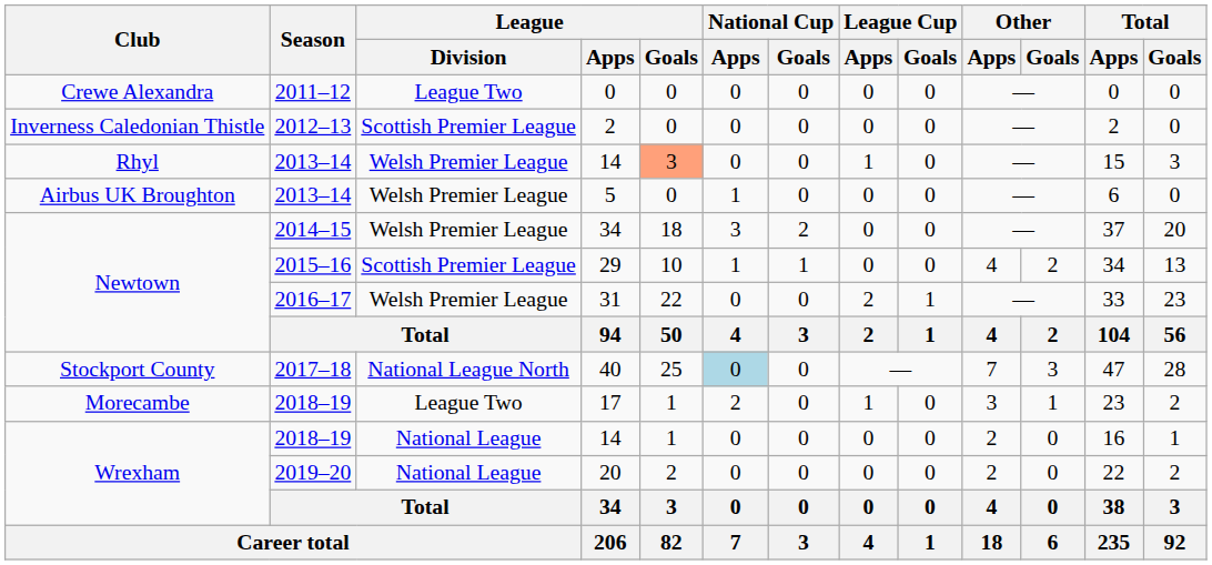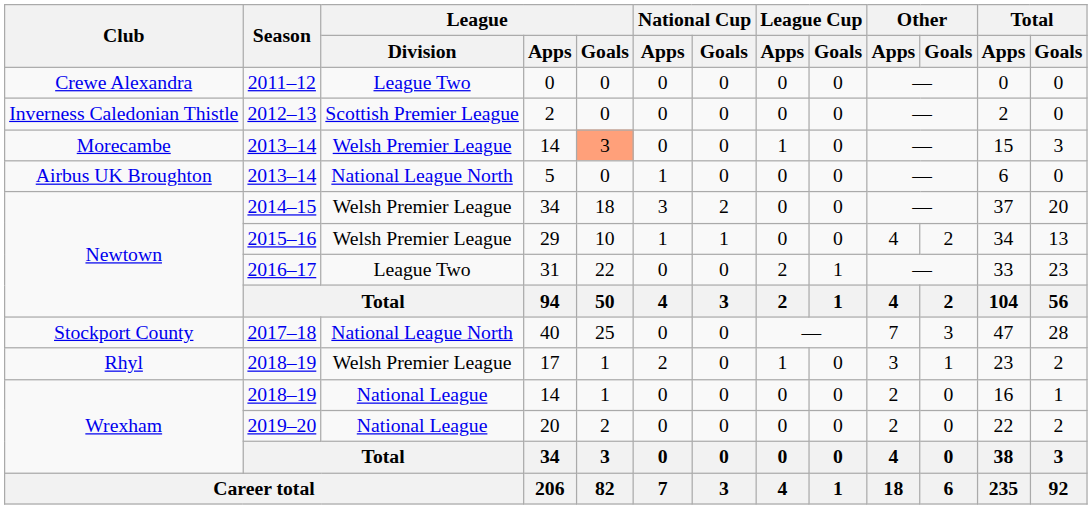 <table class="wikitable" style="text-align:center">
 <tr>
 <th rowspan="2">Club</th>
 <th rowspan="2">Season</th>
 <th colspan="3">League</th>
 <th colspan="2">National Cup</th>
 <th colspan="2">League Cup</th>
 <th colspan="2">Other</th>
 <th colspan="2">Total</th>
 </tr>
 <tr>
 <th>Division</th>
 <th>Apps</th>
 <th>Goals</th>
 <th>Apps</th>
 <th>Goals</th>
 <th>Apps</th>
 <th>Goals</th>
 <th>Apps</th>
 <th>Goals</th>
 <th>Apps</th>
 <th>Goals</th>
 </tr>
 <tr>
 <td rowspan="1" valign="center"><a href='#'>Crewe Alexandra</a></td>
 <td><a href='#'>2011–12</a></td>
 <td><a href='#'>League Two</a></td>
 <td>0</td>
 <td>0</td>
 <td>0</td>
 <td>0</td>
 <td>0</td>
 <td>0</td>
 <td colspan="2">—</td>
 <td>0</td>
 <td>0</td>
 </tr>
 <tr>
 <td rowspan="1" valign="center"><a href='#'>Inverness Caledonian Thistle</a></td>
 <td><a href='#'>2012–13</a></td>
 <td><a href='#'>Scottish Premier League</a></td>
 <td>2</td>
 <td>0</td>
 <td>0</td>
 <td>0</td>
 <td>0</td>
 <td>0</td>
 <td colspan="2">—</td>
 <td>2</td>
 <td>0</td>
 </tr>
 <tr>
-<td rowspan="1" valign="center"><a href='#'>Rhyl</a></td>
+<td rowspan="1" valign="center"><a href='#'>Morecambe</a></td>
 <td><a href='#'>2013–14</a></td>
 <td><a href='#'>Welsh Premier League</a></td>
 <td>14</td>
 <td style="background: lightsalmon;">3</td>
 <td>0</td>
 <td>0</td>
 <td>1</td>
 <td>0</td>
 <td colspan="2">—</td>
 <td>15</td>
 <td>3</td>
 </tr>
 <tr>
 <td rowspan="1" valign="center"><a href='#'>Airbus UK Broughton</a></td>
 <td><a href='#'>2013–14</a></td>
-<td>Welsh Premier League</td>
+<td><a href='#'>National League North</a></td>
 <td>5</td>
 <td>0</td>
 <td>1</td>
 <td>0</td>
 <td>0</td>
 <td>0</td>
 <td colspan="2">—</td>
 <td>6</td>
 <td>0</td>
 </tr>
 <tr>
 <td rowspan="4" valign="center"><a href='#'>Newtown</a></td>
 <td><a href='#'>2014–15</a></td>
 <td>Welsh Premier League</td>
 <td>34</td>
 <td>18</td>
 <td>3</td>
 <td>2</td>
 <td>0</td>
 <td>0</td>
 <td colspan="2">—</td>
 <td>37</td>
 <td>20</td>
 </tr>
 <tr>
 <td><a href='#'>2015–16</a></td>
-<td><a href='#'>Scottish Premier League</a></td>
+<td>Welsh Premier League</td>
 <td>29</td>
 <td>10</td>
 <td>1</td>
 <td>1</td>
 <td>0</td>
 <td>0</td>
 <td>4</td>
 <td>2</td>
 <td>34</td>
 <td>13</td>
 </tr>
 <tr>
 <td><a href='#'>2016–17</a></td>
-<td>Welsh Premier League</td>
+<td>League Two</td>
 <td>31</td>
 <td>22</td>
 <td>0</td>
 <td>0</td>
 <td>2</td>
 <td>1</td>
 <td colspan="2">—</td>
 <td>33</td>
 <td>23</td>
 </tr>
 <tr>
 <th colspan="2">Total</th>
 <th>94</th>
 <th>50</th>
 <th>4</th>
 <th>3</th>
 <th>2</th>
 <th>1</th>
 <th>4</th>
 <th>2</th>
 <th>104</th>
 <th>56</th>
 </tr>
 <tr>
 <td rowspan="1" valign="center"><a href='#'>Stockport County</a></td>
 <td><a href='#'>2017–18</a></td>
 <td><a href='#'>National League North</a></td>
 <td>40</td>
 <td>25</td>
-<td style="background: lightblue;">0</td>
+<td>0</td>
 <td>0</td>
 <td colspan="2">—</td>
 <td>7</td>
 <td>3</td>
 <td>47</td>
 <td>28</td>
 </tr>
 <tr>
-<td rowspan="1" valign="center"><a href='#'>Morecambe</a></td>
+<td rowspan="1" valign="center"><a href='#'>Rhyl</a></td>
 <td><a href='#'>2018–19</a></td>
-<td>League Two</td>
+<td>Welsh Premier League</td>
 <td>17</td>
 <td>1</td>
 <td>2</td>
 <td>0</td>
 <td>1</td>
 <td>0</td>
 <td>3</td>
 <td>1</td>
 <td>23</td>
 <td>2</td>
 </tr>
 <tr>
 <td rowspan="3" valign="center"><a href='#'>Wrexham</a></td>
 <td><a href='#'>2018–19</a></td>
 <td><a href='#'>National League</a></td>
 <td>14</td>
 <td>1</td>
 <td>0</td>
 <td>0</td>
 <td>0</td>
 <td>0</td>
 <td>2</td>
 <td>0</td>
 <td>16</td>
 <td>1</td>
 </tr>
 <tr>
 <td><a href='#'>2019–20</a></td>
 <td><a href='#'>National League</a></td>
 <td>20</td>
 <td>2</td>
 <td>0</td>
 <td>0</td>
 <td>0</td>
 <td>0</td>
 <td>2</td>
 <td>0</td>
 <td>22</td>
 <td>2</td>
 </tr>
 <tr>
 <th colspan="2">Total</th>
 <th>34</th>
 <th>3</th>
 <th>0</th>
 <th>0</th>
 <th>0</th>
 <th>0</th>
 <th>4</th>
 <th>0</th>
 <th>38</th>
 <th>3</th>
 </tr>
 <tr>
 <th colspan="3">Career total</th>
 <th>206</th>
 <th>82</th>
 <th>7</th>
 <th>3</th>
 <th>4</th>
 <th>1</th>
 <th>18</th>
 <th>6</th>
 <th>235</th>
 <th>92</th>
 </tr>
 </table>
